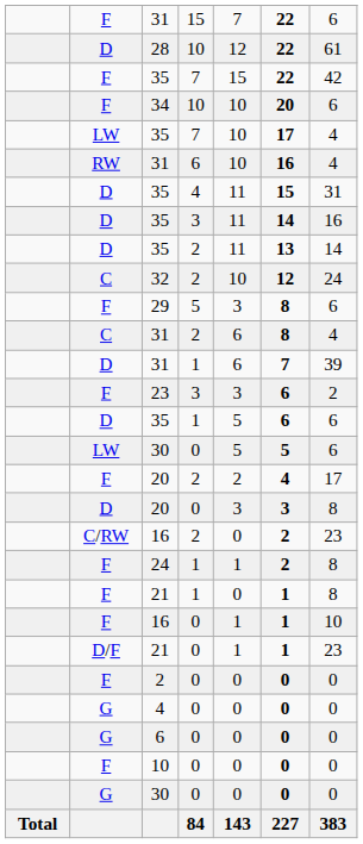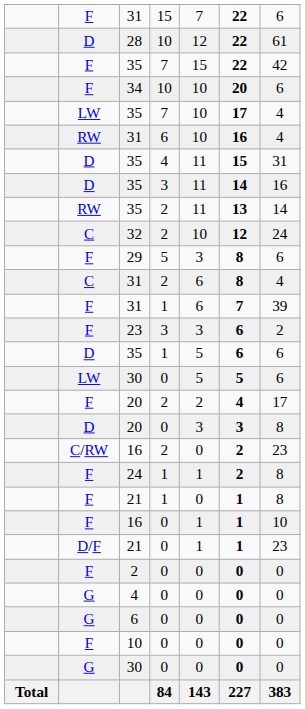 <table class="wikitable sortable" width ="50%">
 <tr align="center">
 </tr>
 <tr align="center" bgcolor="">
 <td></td>
 <td><a href='#'>F</a></td>
 <td>31</td>
 <td>15</td>
 <td>7</td>
 <td><strong>22</strong></td>
 <td>6</td>
 </tr>
 <tr align="center" bgcolor="f0f0f0">
 <td></td>
 <td><a href='#'>D</a></td>
 <td>28</td>
 <td>10</td>
 <td>12</td>
 <td><strong>22</strong></td>
 <td>61</td>
 </tr>
 <tr align="center" bgcolor="">
 <td></td>
 <td><a href='#'>F</a></td>
 <td>35</td>
 <td>7</td>
 <td>15</td>
 <td><strong>22</strong></td>
 <td>42</td>
 </tr>
 <tr align="center" bgcolor="f0f0f0">
 <td></td>
 <td><a href='#'>F</a></td>
 <td>34</td>
 <td>10</td>
 <td>10</td>
 <td><strong>20</strong></td>
 <td>6</td>
 </tr>
 <tr align="center" bgcolor="">
 <td></td>
 <td><a href='#'>LW</a></td>
 <td>35</td>
 <td>7</td>
 <td>10</td>
 <td><strong>17</strong></td>
 <td>4</td>
 </tr>
 <tr align="center" bgcolor="f0f0f0">
 <td></td>
 <td><a href='#'>RW</a></td>
 <td>31</td>
 <td>6</td>
 <td>10</td>
 <td><strong>16</strong></td>
 <td>4</td>
 </tr>
 <tr align="center" bgcolor="">
 <td></td>
 <td><a href='#'>D</a></td>
 <td>35</td>
 <td>4</td>
 <td>11</td>
 <td><strong>15</strong></td>
 <td>31</td>
 </tr>
 <tr align="center" bgcolor="f0f0f0">
 <td></td>
 <td><a href='#'>D</a></td>
 <td>35</td>
 <td>3</td>
 <td>11</td>
 <td><strong>14</strong></td>
 <td>16</td>
 </tr>
 <tr align="center" bgcolor="">
 <td></td>
-<td><a href='#'>D</a></td>
+<td><a href='#'>RW</a></td>
 <td>35</td>
 <td>2</td>
 <td>11</td>
 <td><strong>13</strong></td>
 <td>14</td>
 </tr>
 <tr align="center" bgcolor="f0f0f0">
 <td></td>
 <td><a href='#'>C</a></td>
 <td>32</td>
 <td>2</td>
 <td>10</td>
 <td><strong>12</strong></td>
 <td>24</td>
 </tr>
 <tr align="center" bgcolor="">
 <td></td>
 <td><a href='#'>F</a></td>
 <td>29</td>
 <td>5</td>
 <td>3</td>
 <td><strong>8</strong></td>
 <td>6</td>
 </tr>
 <tr align="center" bgcolor="f0f0f0">
 <td></td>
 <td><a href='#'>C</a></td>
 <td>31</td>
 <td>2</td>
 <td>6</td>
 <td><strong>8</strong></td>
 <td>4</td>
 </tr>
 <tr align="center" bgcolor="">
 <td></td>
-<td><a href='#'>D</a></td>
+<td><a href='#'>F</a></td>
 <td>31</td>
 <td>1</td>
 <td>6</td>
 <td><strong>7</strong></td>
 <td>39</td>
 </tr>
 <tr align="center" bgcolor="f0f0f0">
 <td></td>
 <td><a href='#'>F</a></td>
 <td>23</td>
 <td>3</td>
 <td>3</td>
 <td><strong>6</strong></td>
 <td>2</td>
 </tr>
 <tr align="center" bgcolor="">
 <td></td>
 <td><a href='#'>D</a></td>
 <td>35</td>
 <td>1</td>
 <td>5</td>
 <td><strong>6</strong></td>
 <td>6</td>
 </tr>
 <tr align="center" bgcolor="f0f0f0">
 <td></td>
 <td><a href='#'>LW</a></td>
 <td>30</td>
 <td>0</td>
 <td>5</td>
 <td><strong>5</strong></td>
 <td>6</td>
 </tr>
 <tr align="center" bgcolor="">
 <td></td>
 <td><a href='#'>F</a></td>
 <td>20</td>
 <td>2</td>
 <td>2</td>
 <td><strong>4</strong></td>
 <td>17</td>
 </tr>
 <tr align="center" bgcolor="f0f0f0">
 <td></td>
 <td><a href='#'>D</a></td>
 <td>20</td>
 <td>0</td>
 <td>3</td>
 <td><strong>3</strong></td>
 <td>8</td>
 </tr>
 <tr align="center" bgcolor="">
 <td></td>
 <td><a href='#'>C</a>/<a href='#'>RW</a></td>
 <td>16</td>
 <td>2</td>
 <td>0</td>
 <td><strong>2</strong></td>
 <td>23</td>
 </tr>
 <tr align="center" bgcolor="f0f0f0">
 <td></td>
 <td><a href='#'>F</a></td>
 <td>24</td>
 <td>1</td>
 <td>1</td>
 <td><strong>2</strong></td>
 <td>8</td>
 </tr>
 <tr align="center" bgcolor="">
 <td></td>
 <td><a href='#'>F</a></td>
 <td>21</td>
 <td>1</td>
 <td>0</td>
 <td><strong>1</strong></td>
 <td>8</td>
 </tr>
 <tr align="center" bgcolor="f0f0f0">
 <td></td>
 <td><a href='#'>F</a></td>
 <td>16</td>
 <td>0</td>
 <td>1</td>
 <td><strong>1</strong></td>
 <td>10</td>
 </tr>
 <tr align="center" bgcolor="">
 <td></td>
 <td><a href='#'>D</a>/<a href='#'>F</a></td>
 <td>21</td>
 <td>0</td>
 <td>1</td>
 <td><strong>1</strong></td>
 <td>23</td>
 </tr>
 <tr align="center" bgcolor="f0f0f0">
 <td></td>
 <td><a href='#'>F</a></td>
 <td>2</td>
 <td>0</td>
 <td>0</td>
 <td><strong>0</strong></td>
 <td>0</td>
 </tr>
 <tr align="center" bgcolor="">
 <td></td>
 <td><a href='#'>G</a></td>
 <td>4</td>
 <td>0</td>
 <td>0</td>
 <td><strong>0</strong></td>
 <td>0</td>
 </tr>
 <tr align="center" bgcolor="f0f0f0">
 <td></td>
 <td><a href='#'>G</a></td>
 <td>6</td>
 <td>0</td>
 <td>0</td>
 <td><strong>0</strong></td>
 <td>0</td>
 </tr>
 <tr align="center" bgcolor="">
 <td></td>
 <td><a href='#'>F</a></td>
 <td>10</td>
 <td>0</td>
 <td>0</td>
 <td><strong>0</strong></td>
 <td>0</td>
 </tr>
 <tr align="center" bgcolor="f0f0f0">
 <td></td>
 <td><a href='#'>G</a></td>
 <td>30</td>
 <td>0</td>
 <td>0</td>
 <td><strong>0</strong></td>
 <td>0</td>
 </tr>
 <tr>
 <th>Total</th>
 <th></th>
 <th></th>
 <th>84</th>
 <th>143</th>
 <th>227</th>
 <th>383</th>
 </tr>
 </table>
